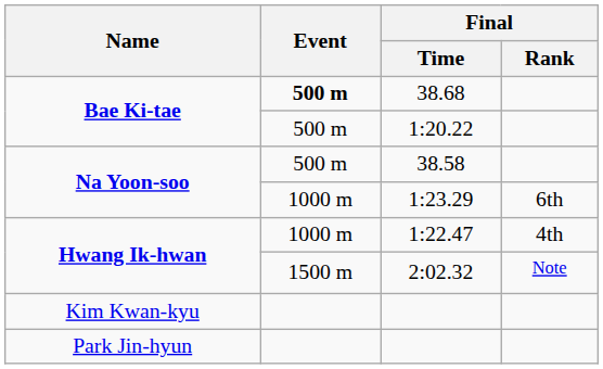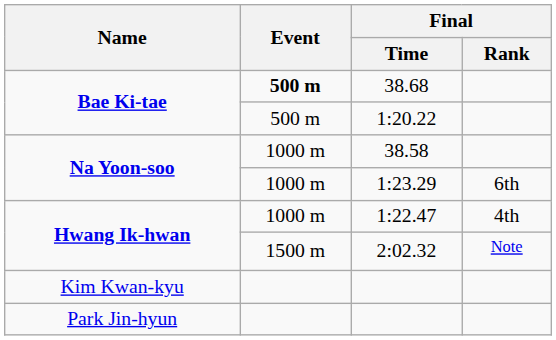 <table class="wikitable" style="font-size:90%; text-align:center; width:400px">
 <tr>
 <th rowspan=2>Name</th>
 <th rowspan=2>Event</th>
 <th colspan=2>Final</th>
 </tr>
 <tr>
 <th>Time</th>
 <th>Rank</th>
 </tr>
 <tr>
 <td rowspan=2><strong><a href='#'>Bae Ki-tae</a></strong></td>
 <td><strong>500 m</strong></td>
 <td>38.68</td>
 <td></td>
 </tr>
 <tr>
 <td>500 m</td>
 <td>1:20.22</td>
 <td></td>
 </tr>
 <tr>
 <td rowspan=2><strong><a href='#'>Na Yoon-soo</a></strong></td>
-<td>500 m</td>
+<td>1000 m</td>
 <td>38.58</td>
 <td></td>
 </tr>
 <tr>
 <td>1000 m</td>
 <td>1:23.29</td>
 <td>6th</td>
 </tr>
 <tr>
 <td rowspan=2><strong><a href='#'>Hwang Ik-hwan</a></strong></td>
 <td>1000 m</td>
 <td>1:22.47</td>
 <td>4th</td>
 </tr>
 <tr>
 <td>1500 m</td>
 <td>2:02.32</td>
 <td><sup><a href='#'>Note</a></sup></td>
 </tr>
 <tr>
 <td><a href='#'>Kim Kwan-kyu</a></td>
 <td></td>
 <td></td>
 <td></td>
 </tr>
 <tr>
 <td><a href='#'>Park Jin-hyun</a></td>
 <td></td>
 <td></td>
 <td></td>
 </tr>
 </table>
